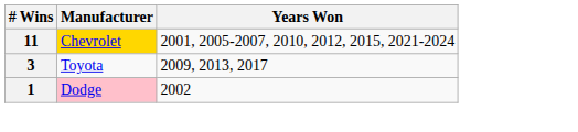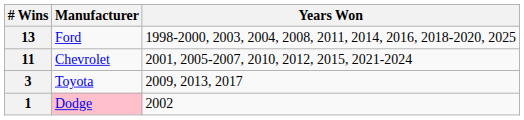 <table class="wikitable" style="font-size: 100%;">
 <tr>
 <th># Wins</th>
 <th>Manufacturer</th>
 <th>Years Won</th>
 </tr>
 <tr>
+<th>13</th>
+<td><a href='#'>Ford</a></td>
+<td>1998-2000, 2003, 2004, 2008, 2011, 2014, 2016, 2018-2020, 2025</td>
+</tr>
+<tr>
 <th>11</th>
-<td style="background: gold;"><a href='#'>Chevrolet</a></td>
+<td><a href='#'>Chevrolet</a></td>
 <td>2001, 2005-2007, 2010, 2012, 2015, 2021-2024</td>
 </tr>
 <tr>
 <th>3</th>
 <td><a href='#'>Toyota</a></td>
 <td>2009, 2013, 2017</td>
 </tr>
 <tr>
 <th>1</th>
 <td style="background: pink;"><a href='#'>Dodge</a></td>
 <td>2002</td>
 </tr>
 </table>
